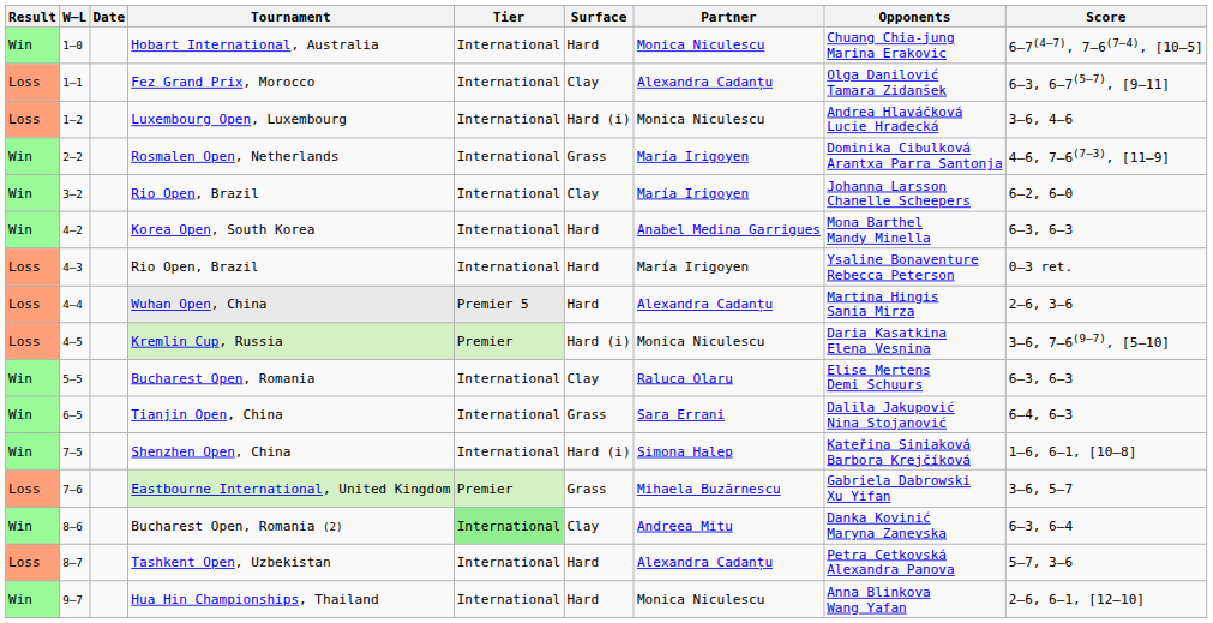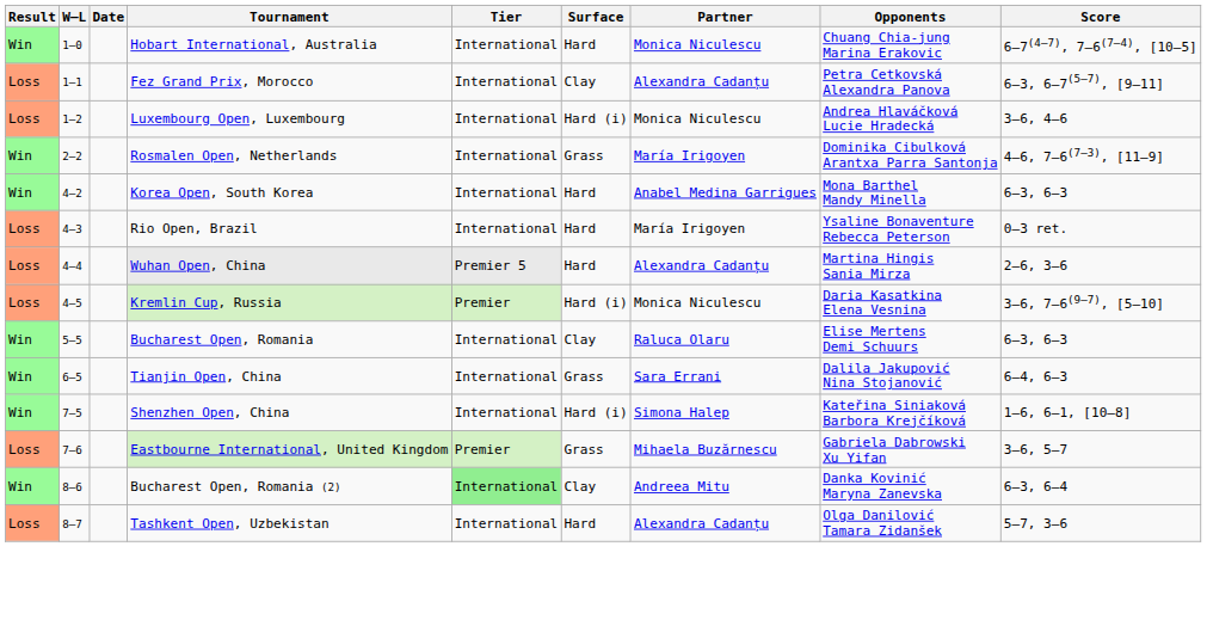 <table class="sortable wikitable nowrap">
 <tr>
 <th>Result</th>
 <th class=unsortable>W–L</th>
 <th>Date</th>
 <th>Tournament</th>
 <th>Tier</th>
 <th>Surface</th>
 <th>Partner</th>
 <th>Opponents</th>
 <th class=unsortable>Score</th>
 </tr>
 <tr>
 <td style=background:#98fb98>Win</td>
 <td><small>1–0</small></td>
 <td><a href='#'></a></td>
 <td><a href='#'>Hobart International</a>, Australia</td>
 <td>International</td>
 <td>Hard</td>
 <td> <a href='#'>Monica Niculescu</a></td>
 <td> <a href='#'>Chuang Chia-jung</a> <br>  <a href='#'>Marina Erakovic</a></td>
 <td>6–7<sup>(4–7)</sup>, 7–6<sup>(7–4)</sup>, [10–5]</td>
 </tr>
 <tr>
 <td style=background:#ffa07a>Loss</td>
 <td><small>1–1</small></td>
 <td><a href='#'></a></td>
 <td><a href='#'>Fez Grand Prix</a>, Morocco</td>
 <td>International</td>
 <td>Clay</td>
 <td> <a href='#'>Alexandra Cadanțu</a></td>
-<td> <a href='#'>Olga Danilović</a> <br>  <a href='#'>Tamara Zidanšek</a></td>
+<td> <a href='#'>Petra Cetkovská</a> <br>  <a href='#'>Alexandra Panova</a></td>
 <td>6–3, 6–7<sup>(5–7)</sup>, [9–11]</td>
 </tr>
 <tr>
 <td style=background:#ffa07a>Loss</td>
 <td><small>1–2</small></td>
 <td><a href='#'></a></td>
 <td><a href='#'>Luxembourg Open</a>, Luxembourg</td>
 <td>International</td>
 <td>Hard (i)</td>
 <td> Monica Niculescu</td>
 <td> <a href='#'>Andrea Hlaváčková</a> <br>  <a href='#'>Lucie Hradecká</a></td>
 <td>3–6, 4–6</td>
 </tr>
 <tr>
 <td style=background:#98fb98>Win</td>
 <td><small>2–2</small></td>
 <td><a href='#'></a></td>
 <td><a href='#'>Rosmalen Open</a>, Netherlands</td>
 <td>International</td>
 <td>Grass</td>
 <td> <a href='#'>María Irigoyen</a></td>
 <td> <a href='#'>Dominika Cibulková</a> <br>  <a href='#'>Arantxa Parra Santonja</a></td>
 <td>4–6, 7–6<sup>(7–3)</sup>, [11–9]</td>
-</tr>
-<tr>
-<td style=background:#98fb98>Win</td>
-<td><small>3–2</small></td>
-<td><a href='#'></a></td>
-<td><a href='#'>Rio Open</a>, Brazil</td>
-<td>International</td>
-<td>Clay</td>
-<td> <a href='#'>María Irigoyen</a></td>
-<td> <a href='#'>Johanna Larsson</a> <br>  <a href='#'>Chanelle Scheepers</a></td>
-<td>6–2, 6–0</td>
 </tr>
 <tr>
 <td style=background:#98fb98>Win</td>
 <td><small>4–2</small></td>
 <td><a href='#'></a></td>
 <td><a href='#'>Korea Open</a>, South Korea</td>
 <td>International</td>
 <td>Hard</td>
 <td> <a href='#'>Anabel Medina Garrigues</a></td>
 <td> <a href='#'>Mona Barthel</a> <br>  <a href='#'>Mandy Minella</a></td>
 <td>6–3, 6–3</td>
 </tr>
 <tr>
 <td style=background:#ffa07a>Loss</td>
 <td><small>4–3</small></td>
 <td><a href='#'></a></td>
 <td>Rio Open, Brazil</td>
 <td>International</td>
 <td>Hard</td>
 <td> María Irigoyen</td>
 <td> <a href='#'>Ysaline Bonaventure</a> <br>  <a href='#'>Rebecca Peterson</a></td>
 <td>0–3 ret.</td>
 </tr>
 <tr>
 <td style=background:#ffa07a>Loss</td>
 <td><small>4–4</small></td>
 <td><a href='#'></a></td>
 <td style=background:#e9e9e9><a href='#'>Wuhan Open</a>, China</td>
 <td style=background:#e9e9e9>Premier 5</td>
 <td>Hard</td>
 <td> <a href='#'>Alexandra Cadanțu</a></td>
 <td> <a href='#'>Martina Hingis</a> <br>  <a href='#'>Sania Mirza</a></td>
 <td>2–6, 3–6</td>
 </tr>
 <tr>
 <td style=background:#ffa07a>Loss</td>
 <td><small>4–5</small></td>
 <td><a href='#'></a></td>
 <td style=background:#d4f1c5><a href='#'>Kremlin Cup</a>, Russia</td>
 <td style=background:#d4f1c5>Premier</td>
 <td>Hard (i)</td>
 <td> Monica Niculescu</td>
 <td> <a href='#'>Daria Kasatkina</a> <br>  <a href='#'>Elena Vesnina</a></td>
 <td>3–6, 7–6<sup>(9–7)</sup>, [5–10]</td>
 </tr>
 <tr>
 <td style=background:#98fb98>Win</td>
 <td><small>5–5</small></td>
 <td><a href='#'></a></td>
 <td><a href='#'>Bucharest Open</a>, Romania</td>
 <td>International</td>
 <td>Clay</td>
 <td> <a href='#'>Raluca Olaru</a></td>
 <td> <a href='#'>Elise Mertens</a> <br>  <a href='#'>Demi Schuurs</a></td>
 <td>6–3, 6–3</td>
 </tr>
 <tr>
 <td style=background:#98fb98>Win</td>
 <td><small>6–5</small></td>
 <td><a href='#'></a></td>
 <td><a href='#'>Tianjin Open</a>, China</td>
 <td>International</td>
 <td>Grass</td>
 <td> <a href='#'>Sara Errani</a></td>
 <td> <a href='#'>Dalila Jakupović</a> <br>  <a href='#'>Nina Stojanović</a></td>
 <td>6–4, 6–3</td>
 </tr>
 <tr>
 <td style=background:#98fb98>Win</td>
 <td><small>7–5</small></td>
 <td><a href='#'></a></td>
 <td><a href='#'>Shenzhen Open</a>, China</td>
 <td>International</td>
 <td>Hard (i)</td>
 <td> <a href='#'>Simona Halep</a></td>
 <td> <a href='#'>Kateřina Siniaková</a> <br>  <a href='#'>Barbora Krejčíková</a></td>
 <td>1–6, 6–1, [10–8]</td>
 </tr>
 <tr>
 <td style=background:#ffa07a>Loss</td>
 <td><small>7–6</small></td>
 <td><a href='#'></a></td>
 <td style=background:#d4f1c5><a href='#'>Eastbourne International</a>, United Kingdom</td>
 <td style=background:#d4f1c5>Premier</td>
 <td>Grass</td>
 <td> <a href='#'>Mihaela Buzărnescu</a></td>
 <td> <a href='#'>Gabriela Dabrowski</a> <br>  <a href='#'>Xu Yifan</a></td>
 <td>3–6, 5–7</td>
 </tr>
 <tr>
 <td style=background:#98fb98>Win</td>
 <td><small>8–6</small></td>
 <td><a href='#'></a></td>
 <td>Bucharest Open, Romania <small>(2)</small></td>
 <td style="background: lightgreen;">International</td>
 <td>Clay</td>
 <td> <a href='#'>Andreea Mitu</a></td>
 <td> <a href='#'>Danka Kovinić</a> <br>  <a href='#'>Maryna Zanevska</a></td>
 <td>6–3, 6–4</td>
 </tr>
 <tr>
 <td style=background:#ffa07a>Loss</td>
 <td><small>8–7</small></td>
 <td><a href='#'></a></td>
 <td><a href='#'>Tashkent Open</a>, Uzbekistan</td>
 <td>International</td>
 <td>Hard</td>
 <td> <a href='#'>Alexandra Cadanțu</a></td>
-<td> <a href='#'>Petra Cetkovská</a> <br>  <a href='#'>Alexandra Panova</a></td>
+<td> <a href='#'>Olga Danilović</a> <br>  <a href='#'>Tamara Zidanšek</a></td>
 <td>5–7, 3–6</td>
 </tr>
-<tr>
-<td style=background:#98fb98>Win</td>
-<td><small>9–7</small></td>
-<td><a href='#'></a></td>
-<td><a href='#'>Hua Hin Championships</a>, Thailand</td>
-<td>International</td>
-<td>Hard</td>
-<td> Monica Niculescu</td>
-<td> <a href='#'>Anna Blinkova</a> <br>  <a href='#'>Wang Yafan</a></td>
-<td>2–6, 6–1, [12–10]</td>
-</tr>
 </table>
